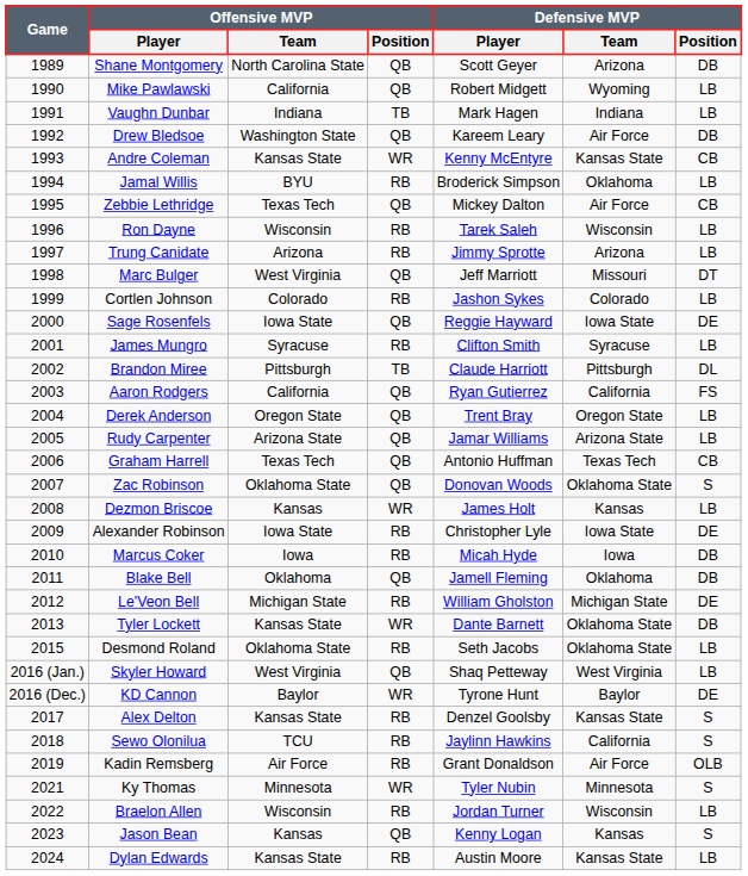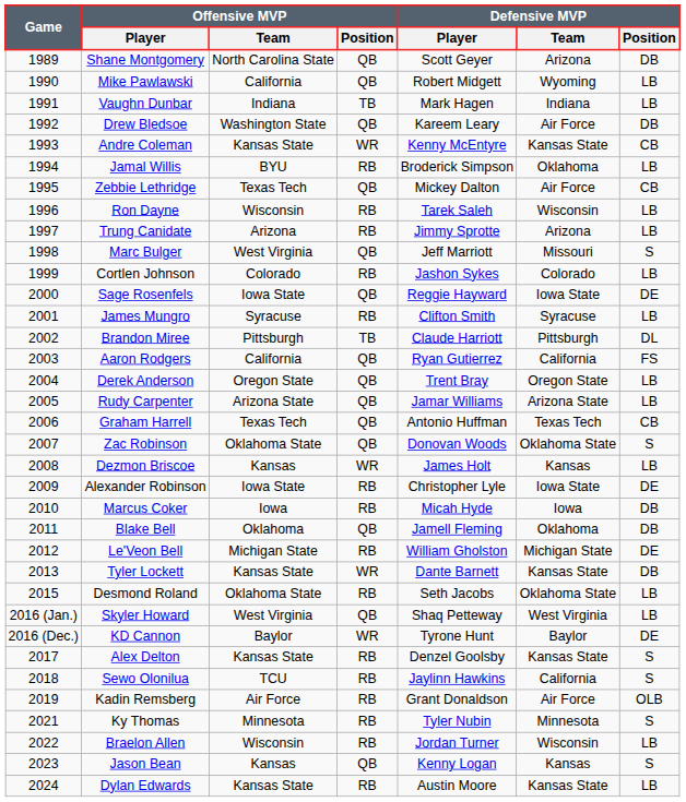 <table class="wikitable" style="text-align:center">
 <tr>
 <th style="background:#54626F; color:#FFFFFF; border: 2px solid #F32121;" rowspan=2>Game</th>
 <th style="background:#54626F; color:#FFFFFF; border: 2px solid #F32121;" colspan=3>Offensive MVP</th>
 <th style="background:#54626F; color:#FFFFFF; border: 2px solid #F32121;" colspan=3>Defensive MVP</th>
 </tr>
 <tr>
 <th style="border: 2px solid #F32121;">Player</th>
 <th style="border: 2px solid #F32121;">Team</th>
 <th style="border: 2px solid #F32121;">Position</th>
 <th style="border: 2px solid #F32121;">Player</th>
 <th style="border: 2px solid #F32121;">Team</th>
 <th style="border: 2px solid #F32121;">Position</th>
 </tr>
 <tr>
 <td>1989</td>
 <td><a href='#'>Shane Montgomery</a></td>
 <td>North Carolina State</td>
 <td>QB</td>
 <td>Scott Geyer</td>
 <td>Arizona</td>
 <td>DB</td>
 </tr>
 <tr>
 <td>1990</td>
 <td><a href='#'>Mike Pawlawski</a></td>
 <td>California</td>
 <td>QB</td>
 <td>Robert Midgett</td>
 <td>Wyoming</td>
 <td>LB</td>
 </tr>
 <tr>
 <td>1991</td>
 <td><a href='#'>Vaughn Dunbar</a></td>
 <td>Indiana</td>
 <td>TB</td>
 <td>Mark Hagen</td>
 <td>Indiana</td>
 <td>LB</td>
 </tr>
 <tr>
 <td>1992</td>
 <td><a href='#'>Drew Bledsoe</a></td>
 <td>Washington State</td>
 <td>QB</td>
 <td>Kareem Leary</td>
 <td>Air Force</td>
 <td>DB</td>
 </tr>
 <tr>
 <td>1993</td>
 <td><a href='#'>Andre Coleman</a></td>
 <td>Kansas State</td>
 <td>WR</td>
 <td><a href='#'>Kenny McEntyre</a></td>
 <td>Kansas State</td>
 <td>CB</td>
 </tr>
 <tr>
 <td>1994</td>
 <td><a href='#'>Jamal Willis</a></td>
 <td>BYU</td>
 <td>RB</td>
 <td>Broderick Simpson</td>
 <td>Oklahoma</td>
 <td>LB</td>
 </tr>
 <tr>
 <td>1995</td>
 <td><a href='#'>Zebbie Lethridge</a></td>
 <td>Texas Tech</td>
 <td>QB</td>
 <td>Mickey Dalton</td>
 <td>Air Force</td>
 <td>CB</td>
 </tr>
 <tr>
 <td>1996</td>
 <td><a href='#'>Ron Dayne</a></td>
 <td>Wisconsin</td>
 <td>RB</td>
 <td><a href='#'>Tarek Saleh</a></td>
 <td>Wisconsin</td>
 <td>LB</td>
 </tr>
 <tr>
 <td>1997</td>
 <td><a href='#'>Trung Canidate</a></td>
 <td>Arizona</td>
 <td>RB</td>
 <td><a href='#'>Jimmy Sprotte</a></td>
 <td>Arizona</td>
 <td>LB</td>
 </tr>
 <tr>
 <td>1998</td>
 <td><a href='#'>Marc Bulger</a></td>
 <td>West Virginia</td>
 <td>QB</td>
 <td>Jeff Marriott</td>
 <td>Missouri</td>
-<td>DT</td>
+<td>S</td>
 </tr>
 <tr>
 <td>1999</td>
 <td>Cortlen Johnson</td>
 <td>Colorado</td>
 <td>RB</td>
 <td><a href='#'>Jashon Sykes</a></td>
 <td>Colorado</td>
 <td>LB</td>
 </tr>
 <tr>
 <td>2000</td>
 <td><a href='#'>Sage Rosenfels</a></td>
 <td>Iowa State</td>
 <td>QB</td>
 <td><a href='#'>Reggie Hayward</a></td>
 <td>Iowa State</td>
 <td>DE</td>
 </tr>
 <tr>
 <td>2001</td>
 <td><a href='#'>James Mungro</a></td>
 <td>Syracuse</td>
 <td>RB</td>
 <td><a href='#'>Clifton Smith</a></td>
 <td>Syracuse</td>
 <td>LB</td>
 </tr>
 <tr>
 <td>2002</td>
 <td><a href='#'>Brandon Miree</a></td>
 <td>Pittsburgh</td>
 <td>TB</td>
 <td><a href='#'>Claude Harriott</a></td>
 <td>Pittsburgh</td>
 <td>DL</td>
 </tr>
 <tr>
 <td>2003</td>
 <td><a href='#'>Aaron Rodgers</a></td>
 <td>California</td>
 <td>QB</td>
 <td><a href='#'>Ryan Gutierrez</a></td>
 <td>California</td>
 <td>FS</td>
 </tr>
 <tr>
 <td>2004</td>
 <td><a href='#'>Derek Anderson</a></td>
 <td>Oregon State</td>
 <td>QB</td>
 <td><a href='#'>Trent Bray</a></td>
 <td>Oregon State</td>
 <td>LB</td>
 </tr>
 <tr>
 <td>2005</td>
 <td><a href='#'>Rudy Carpenter</a></td>
 <td>Arizona State</td>
 <td>QB</td>
 <td><a href='#'>Jamar Williams</a></td>
 <td>Arizona State</td>
 <td>LB</td>
 </tr>
 <tr>
 <td>2006</td>
 <td><a href='#'>Graham Harrell</a></td>
 <td>Texas Tech</td>
 <td>QB</td>
 <td>Antonio Huffman</td>
 <td>Texas Tech</td>
 <td>CB</td>
 </tr>
 <tr>
 <td>2007</td>
 <td><a href='#'>Zac Robinson</a></td>
 <td>Oklahoma State</td>
 <td>QB</td>
 <td><a href='#'>Donovan Woods</a></td>
 <td>Oklahoma State</td>
 <td>S</td>
 </tr>
 <tr>
 <td>2008</td>
 <td><a href='#'>Dezmon Briscoe</a></td>
 <td>Kansas</td>
 <td>WR</td>
 <td><a href='#'>James Holt</a></td>
 <td>Kansas</td>
 <td>LB</td>
 </tr>
 <tr>
 <td>2009</td>
 <td>Alexander Robinson</td>
 <td>Iowa State</td>
 <td>RB</td>
 <td>Christopher Lyle</td>
 <td>Iowa State</td>
 <td>DE</td>
 </tr>
 <tr>
 <td>2010</td>
 <td><a href='#'>Marcus Coker</a></td>
 <td>Iowa</td>
 <td>RB</td>
 <td><a href='#'>Micah Hyde</a></td>
 <td>Iowa</td>
 <td>DB</td>
 </tr>
 <tr>
 <td>2011</td>
 <td><a href='#'>Blake Bell</a></td>
 <td>Oklahoma</td>
 <td>QB</td>
 <td><a href='#'>Jamell Fleming</a></td>
 <td>Oklahoma</td>
 <td>DB</td>
 </tr>
 <tr>
 <td>2012</td>
 <td><a href='#'>Le'Veon Bell</a></td>
 <td>Michigan State</td>
 <td>RB</td>
 <td><a href='#'>William Gholston</a></td>
 <td>Michigan State</td>
 <td>DE</td>
 </tr>
 <tr>
 <td>2013</td>
 <td><a href='#'>Tyler Lockett</a></td>
 <td>Kansas State</td>
 <td>WR</td>
 <td><a href='#'>Dante Barnett</a></td>
-<td>Oklahoma State</td>
+<td>Kansas State</td>
 <td>DB</td>
 </tr>
 <tr>
 <td>2015</td>
 <td>Desmond Roland</td>
 <td>Oklahoma State</td>
 <td>RB</td>
 <td>Seth Jacobs</td>
 <td>Oklahoma State</td>
 <td>LB</td>
 </tr>
 <tr>
 <td>2016 (Jan.)</td>
 <td><a href='#'>Skyler Howard</a></td>
 <td>West Virginia</td>
 <td>QB</td>
 <td>Shaq Petteway</td>
 <td>West Virginia</td>
 <td>LB</td>
 </tr>
 <tr>
 <td>2016 (Dec.)</td>
 <td><a href='#'>KD Cannon</a></td>
 <td>Baylor</td>
 <td>WR</td>
 <td>Tyrone Hunt</td>
 <td>Baylor</td>
 <td>DE</td>
 </tr>
 <tr>
 <td>2017</td>
 <td><a href='#'>Alex Delton</a></td>
 <td>Kansas State</td>
 <td>RB</td>
 <td>Denzel Goolsby</td>
 <td>Kansas State</td>
 <td>S</td>
 </tr>
 <tr>
 <td>2018</td>
 <td><a href='#'>Sewo Olonilua</a></td>
 <td>TCU</td>
 <td>RB</td>
 <td><a href='#'>Jaylinn Hawkins</a></td>
 <td>California</td>
 <td>S</td>
 </tr>
 <tr>
 <td>2019</td>
 <td>Kadin Remsberg</td>
 <td>Air Force</td>
 <td>RB</td>
 <td>Grant Donaldson</td>
 <td>Air Force</td>
 <td>OLB</td>
 </tr>
 <tr>
 <td>2021</td>
 <td>Ky Thomas</td>
 <td>Minnesota</td>
-<td>WR</td>
+<td>RB</td>
 <td><a href='#'>Tyler Nubin</a></td>
 <td>Minnesota</td>
 <td>S</td>
 </tr>
 <tr>
 <td>2022</td>
 <td><a href='#'>Braelon Allen</a></td>
 <td>Wisconsin</td>
 <td>RB</td>
 <td><a href='#'>Jordan Turner</a></td>
 <td>Wisconsin</td>
 <td>LB</td>
 </tr>
 <tr>
 <td>2023</td>
 <td><a href='#'>Jason Bean</a></td>
 <td>Kansas</td>
 <td>QB</td>
 <td><a href='#'>Kenny Logan</a></td>
 <td>Kansas</td>
 <td>S</td>
 </tr>
 <tr>
 <td>2024</td>
 <td><a href='#'>Dylan Edwards</a></td>
 <td>Kansas State</td>
 <td>RB</td>
 <td>Austin Moore</td>
 <td>Kansas State</td>
 <td>LB</td>
 </tr>
 </table>
